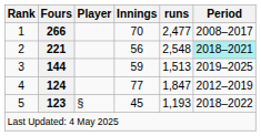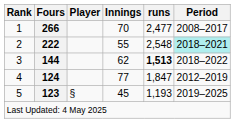 <table class="wikitable">
 <tr>
 <th>Rank</th>
 <th>Fours</th>
 <th>Player</th>
 <th>Innings</th>
 <th>runs</th>
 <th>Period</th>
 </tr>
 <tr>
 <td style="text-align:center">1</td>
 <th scope=row style=text-align:center;>266</th>
 <td></td>
 <td style="text-align:center">70</td>
 <td style="text-align:center">2,477</td>
 <td>2008–2017</td>
 </tr>
 <tr>
 <td style="text-align:center">2</td>
-<th scope=row style=text-align:center;>221</th>
+<th scope=row style=text-align:center;>222</th>
 <td></td>
-<td style="text-align:center">56</td>
+<td style="text-align:center">55</td>
 <td style="text-align:center">2,548</td>
 <td style="background: paleturquoise;">2018–2021</td>
 </tr>
 <tr>
 <td style="text-align:center">3</td>
 <th scope=row style=text-align:center;>144</th>
 <td></td>
-<td style="text-align:center">59</td>
-<td style="text-align:center">1,513</td>
-<td>2019–2025</td>
+<td style="text-align:center">62</td>
+<td style="text-align:center"><strong>1,513</strong></td>
+<td>2018–2022</td>
 </tr>
 <tr>
 <td style="text-align:center">4</td>
 <th scope=row style=text-align:center;>124</th>
 <td></td>
 <td style="text-align:center">77</td>
 <td style="text-align:center">1,847</td>
 <td>2012–2019</td>
 </tr>
 <tr>
 <td style="text-align:center">5</td>
 <th scope=row style=text-align:center;>123</th>
 <td> §</td>
 <td style="text-align:center">45</td>
 <td style="text-align:center">1,193</td>
-<td>2018–2022</td>
+<td>2019–2025</td>
 </tr>
 <tr>
 <td colspan=6><small>Last Updated: 4 May 2025</small></td>
 </tr>
 </table>
